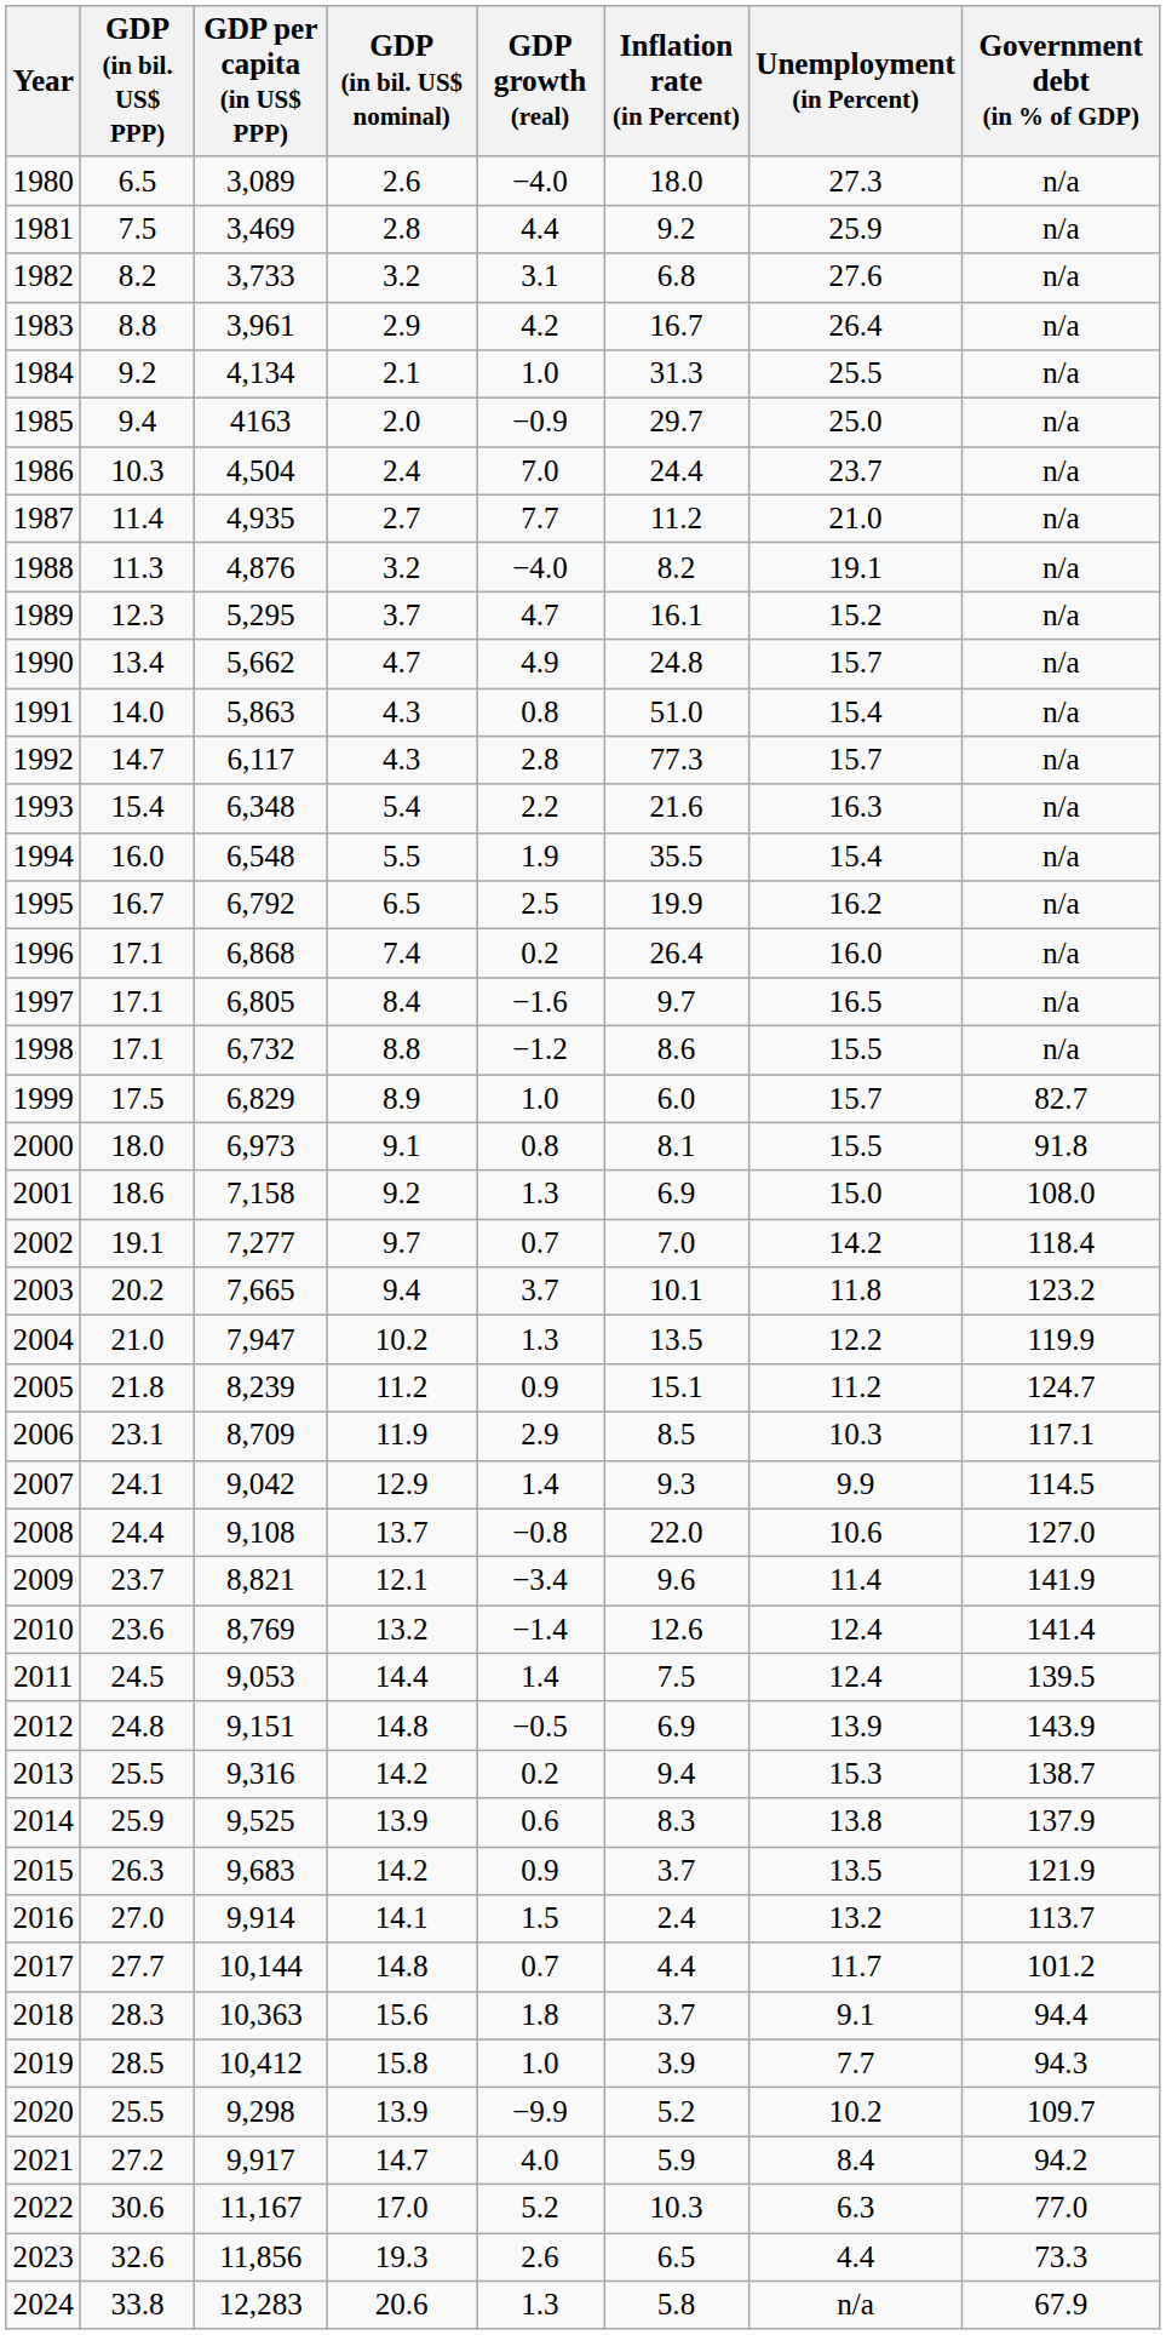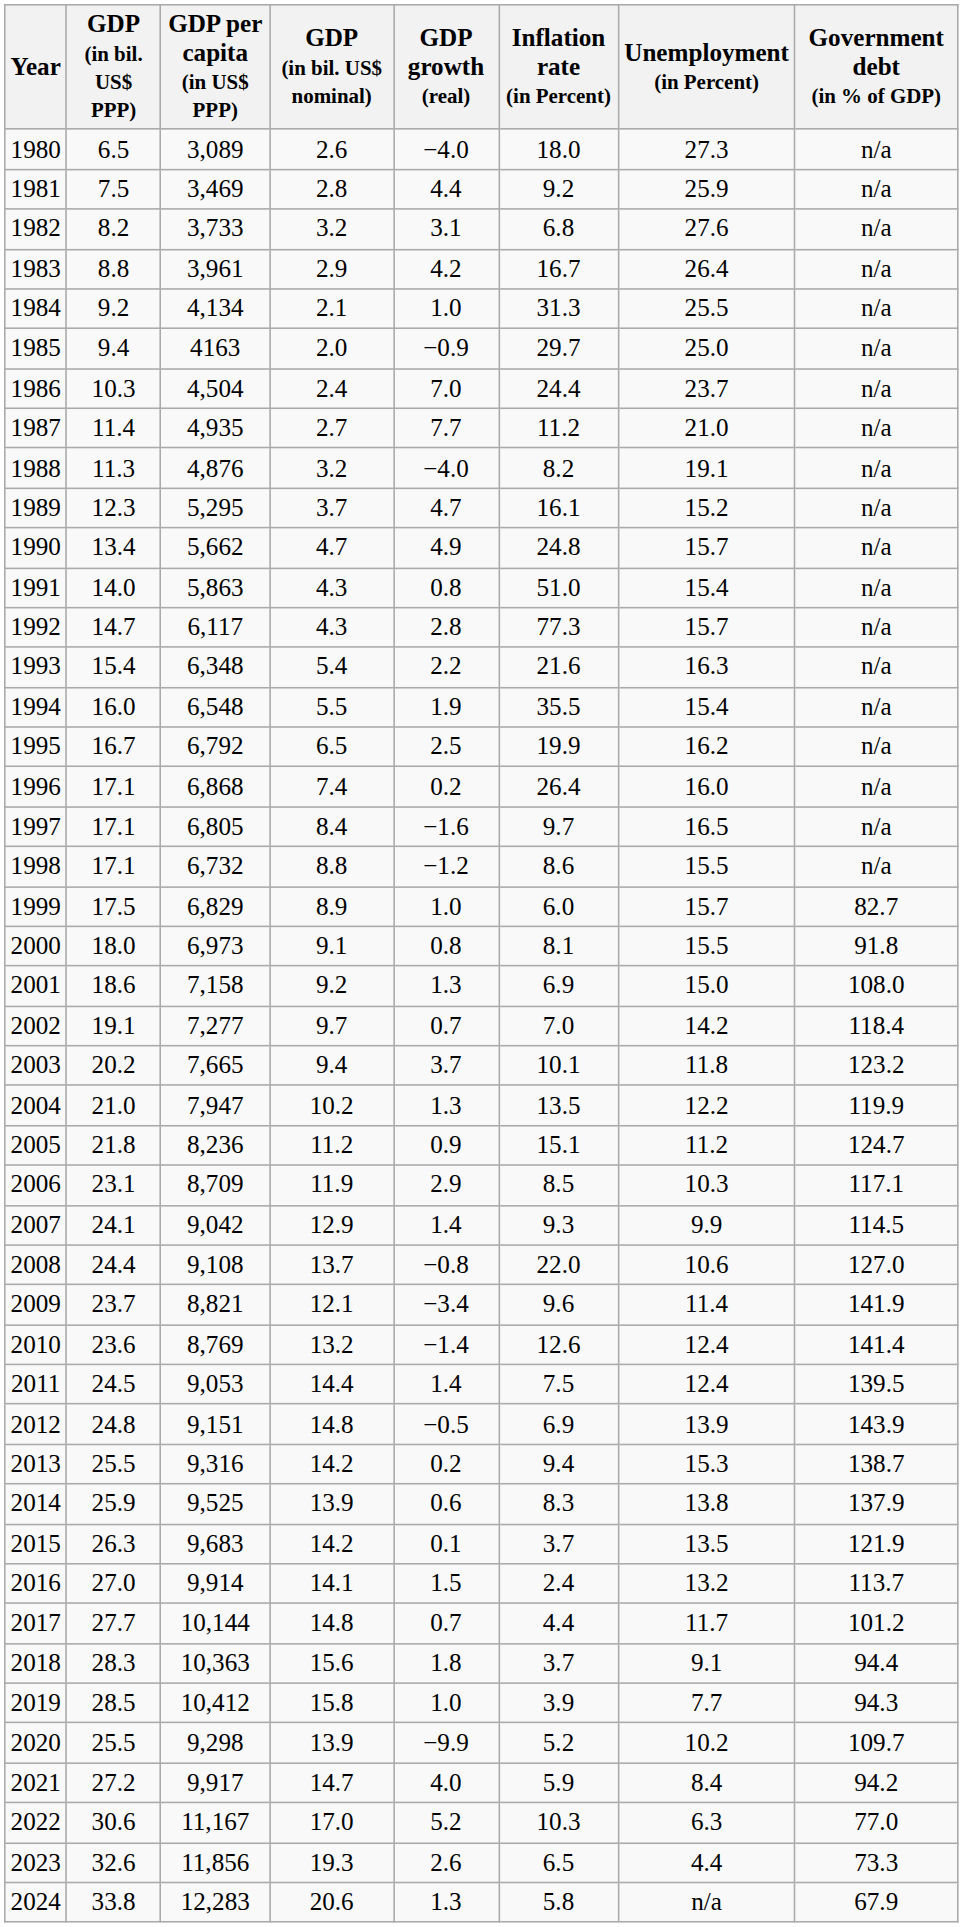 <table class="wikitable sortable sticky-header" style="text-align:center;">
 <tr>
 <th>Year</th>
 <th>GDP <br><small>(in bil. US$ PPP)</small></th>
 <th>GDP per capita <br><small>(in US$ PPP)</small></th>
 <th>GDP <br><small>(in bil. US$ nominal)</small></th>
 <th>GDP growth <br><small>(real)</small></th>
 <th>Inflation rate <br><small>(in Percent)</small></th>
 <th>Unemployment <br><small>(in Percent)</small></th>
 <th>Government debt <br><small>(in % of GDP)</small></th>
 </tr>
 <tr>
 <td>1980</td>
 <td>6.5</td>
 <td>3,089</td>
 <td>2.6</td>
 <td>−4.0</td>
 <td>18.0</td>
 <td>27.3</td>
 <td>n/a</td>
 </tr>
 <tr>
 <td>1981</td>
 <td>7.5</td>
 <td>3,469</td>
 <td>2.8</td>
 <td>4.4</td>
 <td>9.2</td>
 <td>25.9</td>
 <td>n/a</td>
 </tr>
 <tr>
 <td>1982</td>
 <td>8.2</td>
 <td>3,733</td>
 <td>3.2</td>
 <td>3.1</td>
 <td>6.8</td>
 <td>27.6</td>
 <td>n/a</td>
 </tr>
 <tr>
 <td>1983</td>
 <td>8.8</td>
 <td>3,961</td>
 <td>2.9</td>
 <td>4.2</td>
 <td>16.7</td>
 <td>26.4</td>
 <td>n/a</td>
 </tr>
 <tr>
 <td>1984</td>
 <td>9.2</td>
 <td>4,134</td>
 <td>2.1</td>
 <td>1.0</td>
 <td>31.3</td>
 <td>25.5</td>
 <td>n/a</td>
 </tr>
 <tr>
 <td>1985</td>
 <td>9.4</td>
 <td>4163</td>
 <td>2.0</td>
 <td>−0.9</td>
 <td>29.7</td>
 <td>25.0</td>
 <td>n/a</td>
 </tr>
 <tr>
 <td>1986</td>
 <td>10.3</td>
 <td>4,504</td>
 <td>2.4</td>
 <td>7.0</td>
 <td>24.4</td>
 <td>23.7</td>
 <td>n/a</td>
 </tr>
 <tr>
 <td>1987</td>
 <td>11.4</td>
 <td>4,935</td>
 <td>2.7</td>
 <td>7.7</td>
 <td>11.2</td>
 <td>21.0</td>
 <td>n/a</td>
 </tr>
 <tr>
 <td>1988</td>
 <td>11.3</td>
 <td>4,876</td>
 <td>3.2</td>
 <td>−4.0</td>
 <td>8.2</td>
 <td>19.1</td>
 <td>n/a</td>
 </tr>
 <tr>
 <td>1989</td>
 <td>12.3</td>
 <td>5,295</td>
 <td>3.7</td>
 <td>4.7</td>
 <td>16.1</td>
 <td>15.2</td>
 <td>n/a</td>
 </tr>
 <tr>
 <td>1990</td>
 <td>13.4</td>
 <td>5,662</td>
 <td>4.7</td>
 <td>4.9</td>
 <td>24.8</td>
 <td>15.7</td>
 <td>n/a</td>
 </tr>
 <tr>
 <td>1991</td>
 <td>14.0</td>
 <td>5,863</td>
 <td>4.3</td>
 <td>0.8</td>
 <td>51.0</td>
 <td>15.4</td>
 <td>n/a</td>
 </tr>
 <tr>
 <td>1992</td>
 <td>14.7</td>
 <td>6,117</td>
 <td>4.3</td>
 <td>2.8</td>
 <td>77.3</td>
 <td>15.7</td>
 <td>n/a</td>
 </tr>
 <tr>
 <td>1993</td>
 <td>15.4</td>
 <td>6,348</td>
 <td>5.4</td>
 <td>2.2</td>
 <td>21.6</td>
 <td>16.3</td>
 <td>n/a</td>
 </tr>
 <tr>
 <td>1994</td>
 <td>16.0</td>
 <td>6,548</td>
 <td>5.5</td>
 <td>1.9</td>
 <td>35.5</td>
 <td>15.4</td>
 <td>n/a</td>
 </tr>
 <tr>
 <td>1995</td>
 <td>16.7</td>
 <td>6,792</td>
 <td>6.5</td>
 <td>2.5</td>
 <td>19.9</td>
 <td>16.2</td>
 <td>n/a</td>
 </tr>
 <tr>
 <td>1996</td>
 <td>17.1</td>
 <td>6,868</td>
 <td>7.4</td>
 <td>0.2</td>
 <td>26.4</td>
 <td>16.0</td>
 <td>n/a</td>
 </tr>
 <tr>
 <td>1997</td>
 <td>17.1</td>
 <td>6,805</td>
 <td>8.4</td>
 <td>−1.6</td>
 <td>9.7</td>
 <td>16.5</td>
 <td>n/a</td>
 </tr>
 <tr>
 <td>1998</td>
 <td>17.1</td>
 <td>6,732</td>
 <td>8.8</td>
 <td>−1.2</td>
 <td>8.6</td>
 <td>15.5</td>
 <td>n/a</td>
 </tr>
 <tr>
 <td>1999</td>
 <td>17.5</td>
 <td>6,829</td>
 <td>8.9</td>
 <td>1.0</td>
 <td>6.0</td>
 <td>15.7</td>
 <td>82.7</td>
 </tr>
 <tr>
 <td>2000</td>
 <td>18.0</td>
 <td>6,973</td>
 <td>9.1</td>
 <td>0.8</td>
 <td>8.1</td>
 <td>15.5</td>
 <td>91.8</td>
 </tr>
 <tr>
 <td>2001</td>
 <td>18.6</td>
 <td>7,158</td>
 <td>9.2</td>
 <td>1.3</td>
 <td>6.9</td>
 <td>15.0</td>
 <td>108.0</td>
 </tr>
 <tr>
 <td>2002</td>
 <td>19.1</td>
 <td>7,277</td>
 <td>9.7</td>
 <td>0.7</td>
 <td>7.0</td>
 <td>14.2</td>
 <td>118.4</td>
 </tr>
 <tr>
 <td>2003</td>
 <td>20.2</td>
 <td>7,665</td>
 <td>9.4</td>
 <td>3.7</td>
 <td>10.1</td>
 <td>11.8</td>
 <td>123.2</td>
 </tr>
 <tr>
 <td>2004</td>
 <td>21.0</td>
 <td>7,947</td>
 <td>10.2</td>
 <td>1.3</td>
 <td>13.5</td>
 <td>12.2</td>
 <td>119.9</td>
 </tr>
 <tr>
 <td>2005</td>
 <td>21.8</td>
-<td>8,239</td>
+<td>8,236</td>
 <td>11.2</td>
 <td>0.9</td>
 <td>15.1</td>
 <td>11.2</td>
 <td>124.7</td>
 </tr>
 <tr>
 <td>2006</td>
 <td>23.1</td>
 <td>8,709</td>
 <td>11.9</td>
 <td>2.9</td>
 <td>8.5</td>
 <td>10.3</td>
 <td>117.1</td>
 </tr>
 <tr>
 <td>2007</td>
 <td>24.1</td>
 <td>9,042</td>
 <td>12.9</td>
 <td>1.4</td>
 <td>9.3</td>
 <td>9.9</td>
 <td>114.5</td>
 </tr>
 <tr>
 <td>2008</td>
 <td>24.4</td>
 <td>9,108</td>
 <td>13.7</td>
 <td>−0.8</td>
 <td>22.0</td>
 <td>10.6</td>
 <td>127.0</td>
 </tr>
 <tr>
 <td>2009</td>
 <td>23.7</td>
 <td>8,821</td>
 <td>12.1</td>
 <td>−3.4</td>
 <td>9.6</td>
 <td>11.4</td>
 <td>141.9</td>
 </tr>
 <tr>
 <td>2010</td>
 <td>23.6</td>
 <td>8,769</td>
 <td>13.2</td>
 <td>−1.4</td>
 <td>12.6</td>
 <td>12.4</td>
 <td>141.4</td>
 </tr>
 <tr>
 <td>2011</td>
 <td>24.5</td>
 <td>9,053</td>
 <td>14.4</td>
 <td>1.4</td>
 <td>7.5</td>
 <td>12.4</td>
 <td>139.5</td>
 </tr>
 <tr>
 <td>2012</td>
 <td>24.8</td>
 <td>9,151</td>
 <td>14.8</td>
 <td>−0.5</td>
 <td>6.9</td>
 <td>13.9</td>
 <td>143.9</td>
 </tr>
 <tr>
 <td>2013</td>
 <td>25.5</td>
 <td>9,316</td>
 <td>14.2</td>
 <td>0.2</td>
 <td>9.4</td>
 <td>15.3</td>
 <td>138.7</td>
 </tr>
 <tr>
 <td>2014</td>
 <td>25.9</td>
 <td>9,525</td>
 <td>13.9</td>
 <td>0.6</td>
 <td>8.3</td>
 <td>13.8</td>
 <td>137.9</td>
 </tr>
 <tr>
 <td>2015</td>
 <td>26.3</td>
 <td>9,683</td>
 <td>14.2</td>
-<td>0.9</td>
+<td>0.1</td>
 <td>3.7</td>
 <td>13.5</td>
 <td>121.9</td>
 </tr>
 <tr>
 <td>2016</td>
 <td>27.0</td>
 <td>9,914</td>
 <td>14.1</td>
 <td>1.5</td>
 <td>2.4</td>
 <td>13.2</td>
 <td>113.7</td>
 </tr>
 <tr>
 <td>2017</td>
 <td>27.7</td>
 <td>10,144</td>
 <td>14.8</td>
 <td>0.7</td>
 <td>4.4</td>
 <td>11.7</td>
 <td>101.2</td>
 </tr>
 <tr>
 <td>2018</td>
 <td>28.3</td>
 <td>10,363</td>
 <td>15.6</td>
 <td>1.8</td>
 <td>3.7</td>
 <td>9.1</td>
 <td>94.4</td>
 </tr>
 <tr>
 <td>2019</td>
 <td>28.5</td>
 <td>10,412</td>
 <td>15.8</td>
 <td>1.0</td>
 <td>3.9</td>
 <td>7.7</td>
 <td>94.3</td>
 </tr>
 <tr>
 <td>2020</td>
 <td>25.5</td>
 <td>9,298</td>
 <td>13.9</td>
 <td>−9.9</td>
 <td>5.2</td>
 <td>10.2</td>
 <td>109.7</td>
 </tr>
 <tr>
 <td>2021</td>
 <td>27.2</td>
 <td>9,917</td>
 <td>14.7</td>
 <td>4.0</td>
 <td>5.9</td>
 <td>8.4</td>
 <td>94.2</td>
 </tr>
 <tr>
 <td>2022</td>
 <td>30.6</td>
 <td>11,167</td>
 <td>17.0</td>
 <td>5.2</td>
 <td>10.3</td>
 <td>6.3</td>
 <td>77.0</td>
 </tr>
 <tr>
 <td>2023</td>
 <td>32.6</td>
 <td>11,856</td>
 <td>19.3</td>
 <td>2.6</td>
 <td>6.5</td>
 <td>4.4</td>
 <td>73.3</td>
 </tr>
 <tr>
 <td>2024</td>
 <td>33.8</td>
 <td>12,283</td>
 <td>20.6</td>
 <td>1.3</td>
 <td>5.8</td>
 <td>n/a</td>
 <td>67.9</td>
 </tr>
 </table>
